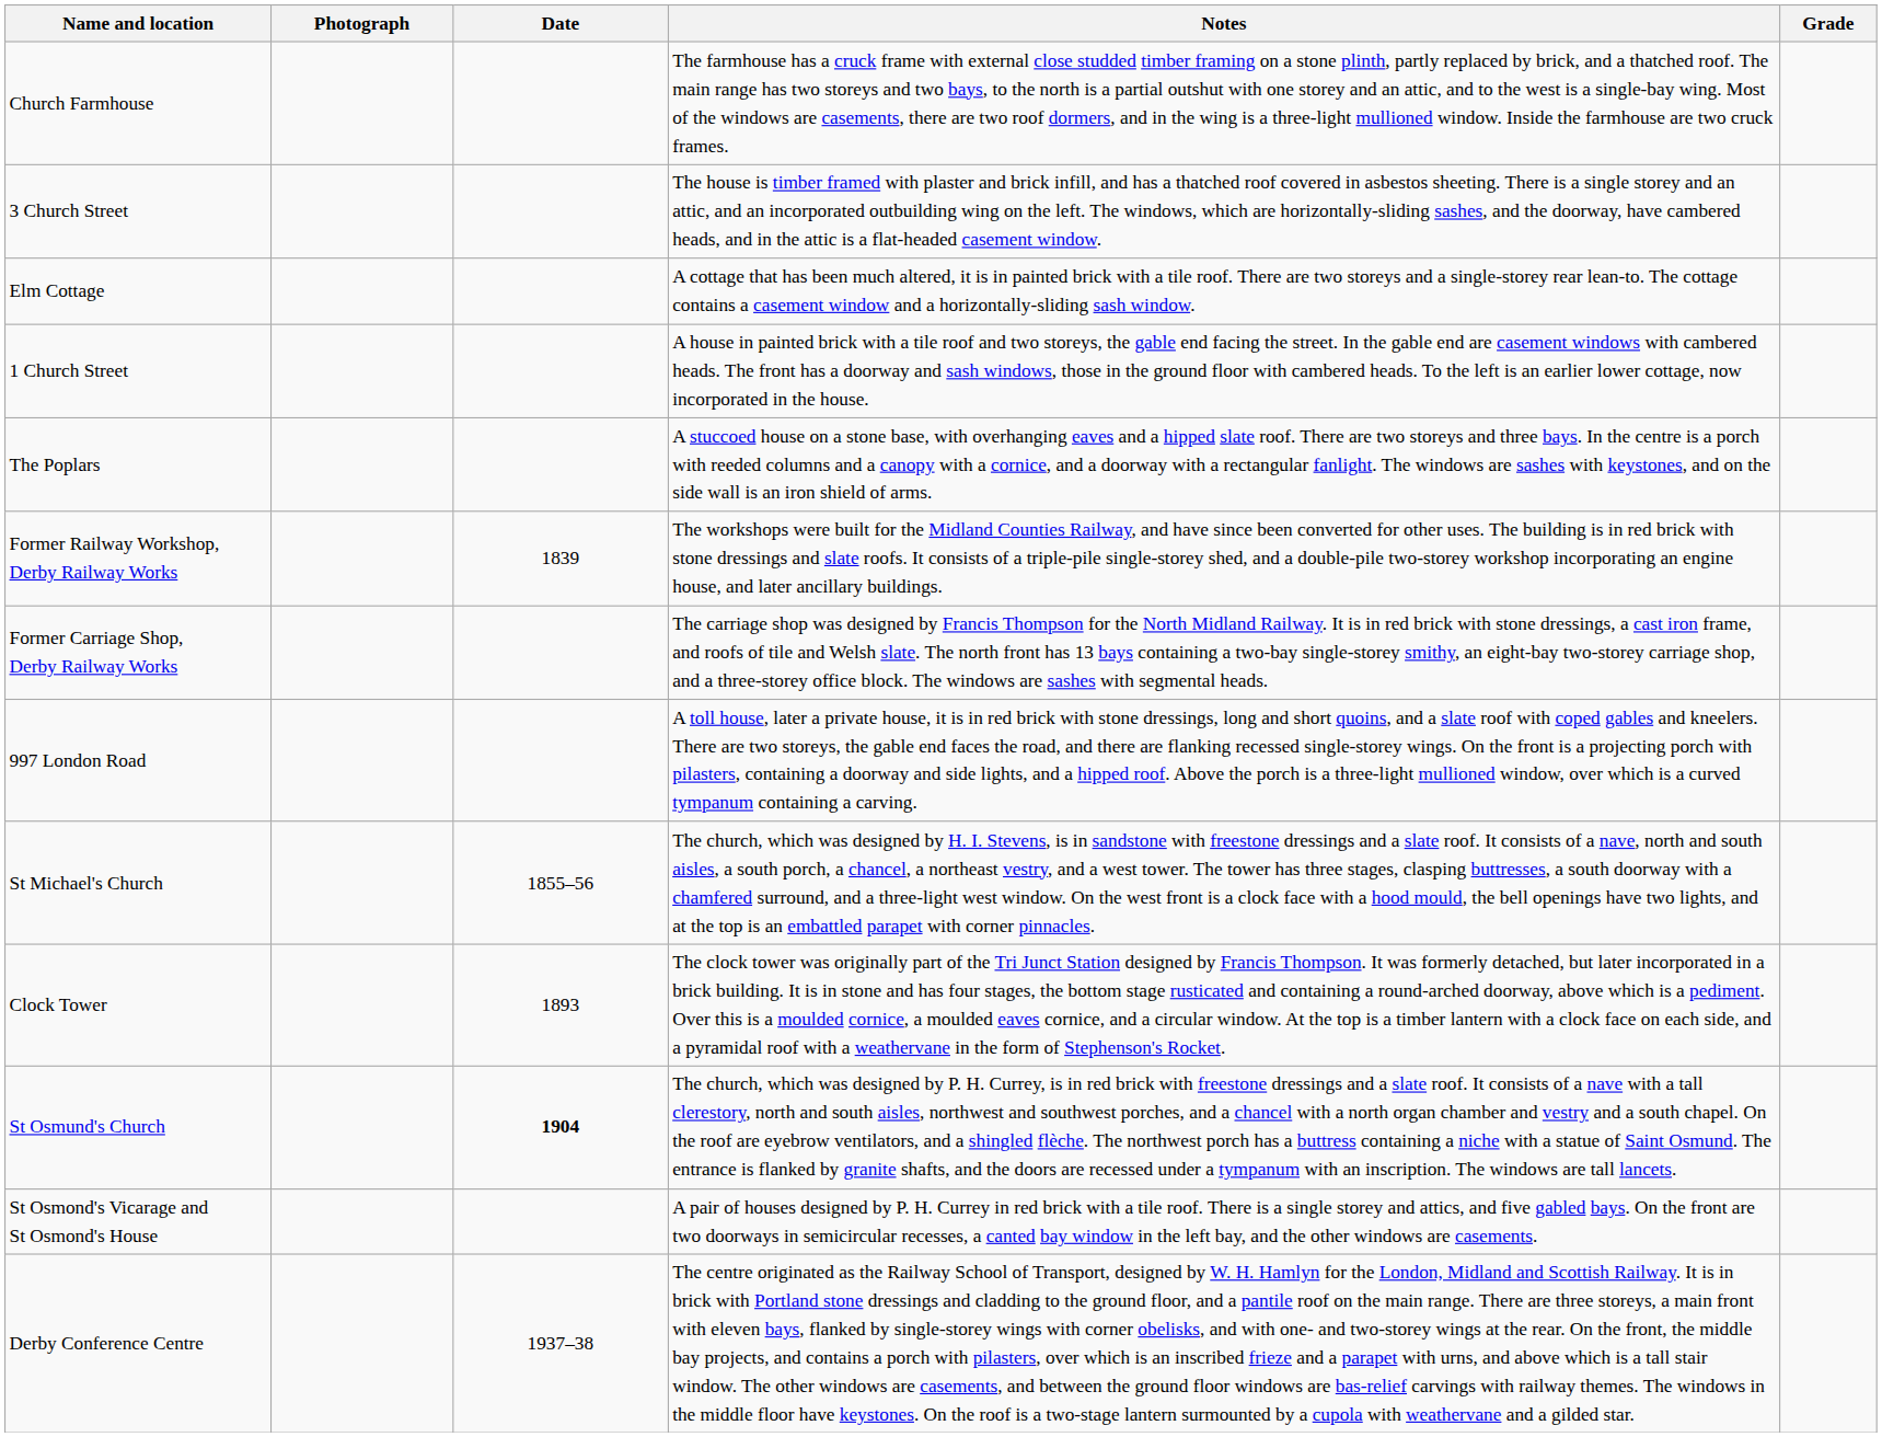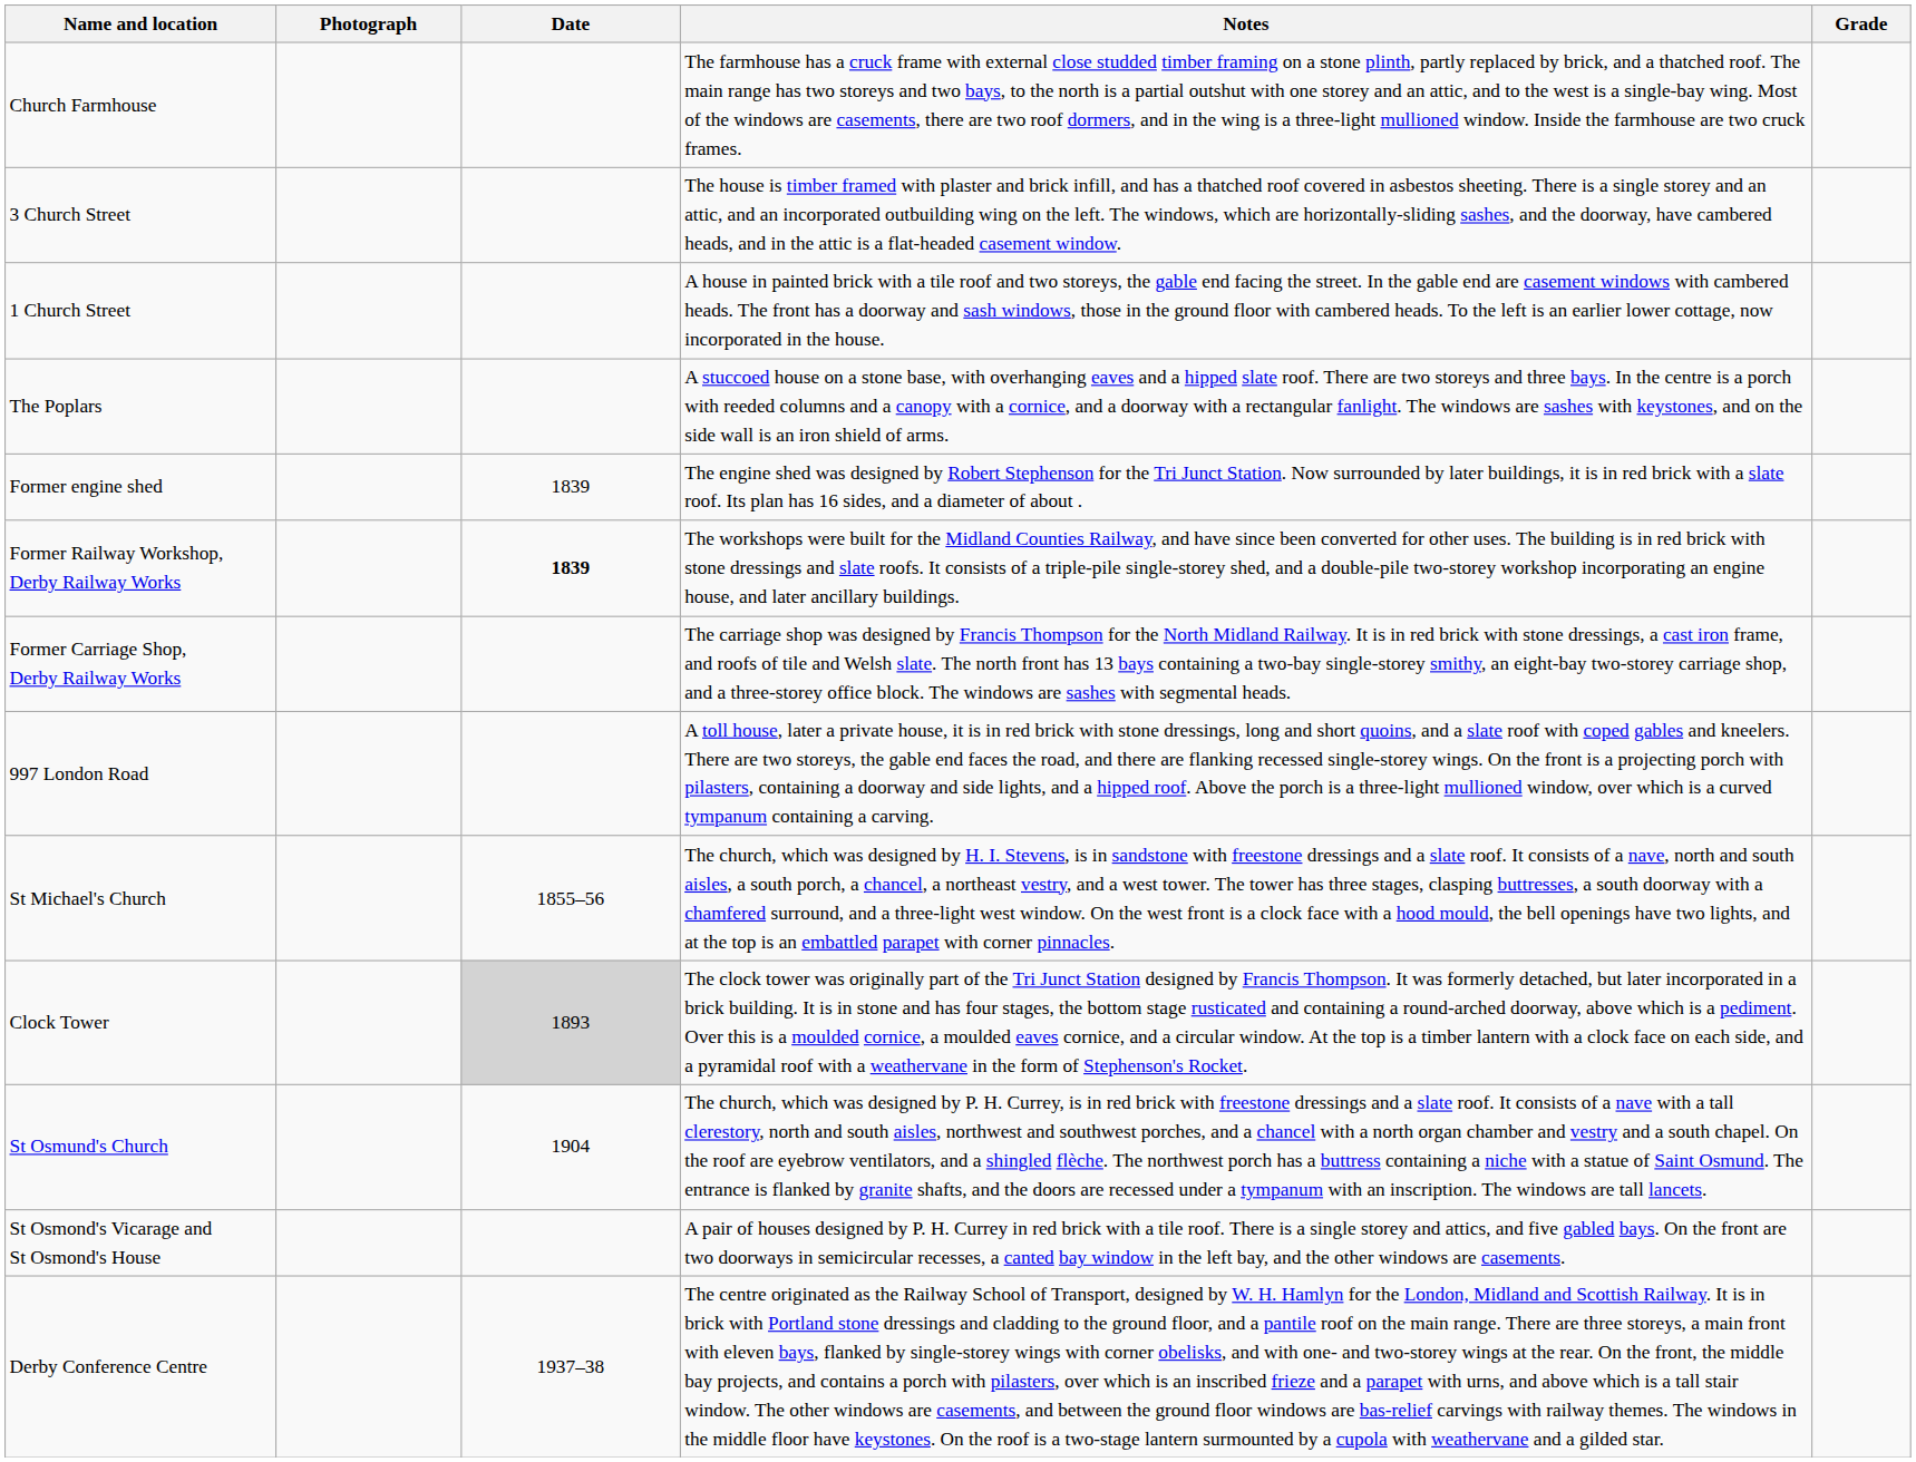 <table class="wikitable sortable plainrowheaders" style="width:100%; border:0; text-align:left; line-height:150%;">
 <tr>
 <th scope="col"  style="width:150px">Name and location</th>
 <th scope="col"  style="width:100px" class="unsortable">Photograph</th>
 <th scope="col"  style="width:120px">Date</th>
 <th scope="col"  style="width:650px" class="unsortable">Notes</th>
 <th scope="col"  style="width:50px">Grade</th>
 </tr>
 <tr>
 <td>Church Farmhouse<br><small></small></td>
 <td></td>
 <td align="center"></td>
 <td>The farmhouse has a <a href='#'>cruck</a> frame with external <a href='#'>close studded</a> <a href='#'>timber framing</a> on a stone <a href='#'>plinth</a>, partly replaced by brick, and a thatched roof.  The main range has two storeys and two <a href='#'>bays</a>, to the north is a partial outshut with one storey and an attic, and to the west is a single-bay wing.  Most of the windows are <a href='#'>casements</a>, there are two roof <a href='#'>dormers</a>, and in the wing is a three-light <a href='#'>mullioned</a> window.  Inside the farmhouse are two cruck frames.</td>
 <td align="center" ></td>
 </tr>
 <tr>
 <td>3 Church Street<br><small></small></td>
 <td></td>
 <td align="center"></td>
 <td>The house is <a href='#'>timber framed</a> with plaster and brick infill, and has a thatched roof covered in asbestos sheeting.  There is a single storey and an attic, and an incorporated outbuilding wing on the left.  The windows, which are horizontally-sliding <a href='#'>sashes</a>, and the doorway, have cambered heads, and in the attic is a flat-headed <a href='#'>casement window</a>.</td>
 <td align="center" ></td>
 </tr>
 <tr>
-<td>Elm Cottage<br><small></small></td>
-<td></td>
-<td align="center"></td>
-<td>A cottage that has been much altered, it is in painted brick with a tile roof.  There are two storeys and a single-storey rear lean-to.  The cottage contains a <a href='#'>casement window</a> and a horizontally-sliding <a href='#'>sash window</a>.</td>
-<td align="center" ></td>
-</tr>
-<tr>
 <td>1 Church Street<br><small></small></td>
 <td></td>
 <td align="center"></td>
 <td>A house in painted brick with a tile roof and two storeys, the <a href='#'>gable</a> end facing the street.  In the gable end are <a href='#'>casement windows</a> with cambered heads.  The front has a doorway and <a href='#'>sash windows</a>, those in the ground floor with cambered heads.  To the left is an earlier lower cottage, now incorporated in the house.</td>
 <td align="center" ></td>
 </tr>
 <tr>
 <td>The Poplars<br><small></small></td>
 <td></td>
 <td align="center"></td>
 <td>A <a href='#'>stuccoed</a> house on a stone base, with overhanging <a href='#'>eaves</a> and a <a href='#'>hipped</a> <a href='#'>slate</a> roof.  There are two storeys and three <a href='#'>bays</a>.  In the centre is a porch with reeded columns and a <a href='#'>canopy</a> with a <a href='#'>cornice</a>, and a doorway with a rectangular <a href='#'>fanlight</a>.  The windows are <a href='#'>sashes</a> with <a href='#'>keystones</a>, and on the side wall is an iron shield of arms.</td>
 <td align="center" ></td>
 </tr>
 <tr>
+<td>Former engine shed<br><small></small></td>
+<td></td>
+<td align="center">1839</td>
+<td>The engine shed was designed by <a href='#'>Robert Stephenson</a> for the <a href='#'>Tri Junct Station</a>.  Now surrounded by later buildings, it is in red brick with a <a href='#'>slate</a> roof.  Its plan has 16 sides, and a diameter of about .</td>
+<td align="center" ></td>
+</tr>
+<tr>
 <td>Former Railway Workshop,<br><a href='#'>Derby Railway Works</a><br><small></small></td>
 <td></td>
-<td align="center">1839</td>
+<td align="center"><strong>1839</strong></td>
 <td>The workshops were built for the <a href='#'>Midland Counties Railway</a>, and have since been converted for other uses.  The building is in red brick with stone dressings and <a href='#'>slate</a> roofs.  It consists of a triple-pile single-storey shed, and a double-pile two-storey workshop incorporating an engine house, and later ancillary buildings.</td>
 <td align="center" ></td>
 </tr>
 <tr>
 <td>Former Carriage Shop,<br><a href='#'>Derby Railway Works</a><br><small></small></td>
 <td></td>
 <td align="center"></td>
 <td>The carriage shop was designed by <a href='#'>Francis Thompson</a> for the <a href='#'>North Midland Railway</a>.  It is in red brick with stone dressings, a <a href='#'>cast iron</a> frame, and roofs of tile and Welsh <a href='#'>slate</a>.  The north front has 13 <a href='#'>bays</a> containing a two-bay single-storey <a href='#'>smithy</a>, an eight-bay two-storey carriage shop, and a three-storey office block.  The windows are <a href='#'>sashes</a> with segmental heads.</td>
 <td align="center" ></td>
 </tr>
 <tr>
 <td>997 London Road<br><small></small></td>
 <td></td>
 <td align="center"></td>
 <td>A <a href='#'>toll house</a>, later a private house, it is in red brick with stone dressings, long and short <a href='#'>quoins</a>, and a <a href='#'>slate</a> roof with <a href='#'>coped</a> <a href='#'>gables</a> and kneelers.  There are two storeys, the gable end faces the road, and there are flanking recessed single-storey wings.  On the front is a projecting porch with <a href='#'>pilasters</a>, containing a doorway and side lights, and a <a href='#'>hipped roof</a>.  Above the porch is a three-light <a href='#'>mullioned</a> window, over which is a curved <a href='#'>tympanum</a> containing a carving.</td>
 <td align="center" ></td>
 </tr>
 <tr>
 <td>St Michael's Church<br><small></small></td>
 <td></td>
 <td align="center">1855–56</td>
 <td>The church, which was designed by <a href='#'>H. I. Stevens</a>, is in <a href='#'>sandstone</a> with <a href='#'>freestone</a> dressings and a <a href='#'>slate</a> roof.  It consists of a <a href='#'>nave</a>, north and south <a href='#'>aisles</a>, a south porch, a <a href='#'>chancel</a>, a northeast <a href='#'>vestry</a>, and a west tower.  The tower has three stages, clasping <a href='#'>buttresses</a>, a south doorway with a <a href='#'>chamfered</a> surround, and a three-light west window.  On the west front is a clock face with a <a href='#'>hood mould</a>, the bell openings have two lights, and at the top is an <a href='#'>embattled</a> <a href='#'>parapet</a> with corner <a href='#'>pinnacles</a>.</td>
 <td align="center" ></td>
 </tr>
 <tr>
 <td>Clock Tower<br><small></small></td>
 <td></td>
-<td align="center">1893</td>
+<td align="center" style="background: lightgrey;">1893</td>
 <td>The clock tower was originally part of the <a href='#'>Tri Junct Station</a> designed by <a href='#'>Francis Thompson</a>.  It was formerly detached, but later incorporated in a brick building.  It is in stone and has four stages, the bottom stage <a href='#'>rusticated</a> and containing a round-arched doorway, above which is a <a href='#'>pediment</a>.  Over this is a <a href='#'>moulded</a> <a href='#'>cornice</a>, a moulded <a href='#'>eaves</a> cornice, and a circular window.  At the top is a timber lantern with a clock face on each side, and a pyramidal roof with a <a href='#'>weathervane</a> in the form of <a href='#'>Stephenson's Rocket</a>.</td>
 <td align="center" ></td>
 </tr>
 <tr>
 <td><a href='#'>St Osmund's Church</a><br><small></small></td>
 <td></td>
-<td align="center"><strong>1904</strong></td>
+<td align="center">1904</td>
 <td>The church, which was designed by P. H. Currey, is in red brick with <a href='#'>freestone</a> dressings and a <a href='#'>slate</a> roof.  It consists of a <a href='#'>nave</a> with a tall <a href='#'>clerestory</a>, north and south <a href='#'>aisles</a>, northwest and southwest porches, and a <a href='#'>chancel</a> with a north organ chamber and <a href='#'>vestry</a> and a south chapel.  On the roof are eyebrow ventilators, and a <a href='#'>shingled</a> <a href='#'>flèche</a>.  The northwest porch has a <a href='#'>buttress</a> containing a <a href='#'>niche</a> with a statue of <a href='#'>Saint Osmund</a>.  The entrance is flanked by <a href='#'>granite</a> shafts, and the doors are recessed under a <a href='#'>tympanum</a> with an inscription.  The windows are tall <a href='#'>lancets</a>.</td>
 <td align="center" ></td>
 </tr>
 <tr>
 <td>St Osmond's Vicarage and<br>St Osmond's House<br><small></small></td>
 <td></td>
 <td align="center"></td>
 <td>A pair of houses designed by P. H. Currey in red brick with a tile roof.  There is a single storey and attics, and five <a href='#'>gabled</a> <a href='#'>bays</a>.  On the front are two doorways in semicircular recesses, a <a href='#'>canted</a> <a href='#'>bay window</a> in the left bay, and the other windows are <a href='#'>casements</a>.</td>
 <td align="center" ></td>
 </tr>
 <tr>
 <td>Derby Conference Centre<br><small></small></td>
 <td></td>
 <td align="center">1937–38</td>
 <td>The centre originated as the Railway School of Transport, designed by <a href='#'>W. H. Hamlyn</a> for the <a href='#'>London, Midland and Scottish Railway</a>.  It is in brick with <a href='#'>Portland stone</a> dressings and cladding to the ground floor, and a <a href='#'>pantile</a> roof on the main range.  There are three storeys, a main front with eleven <a href='#'>bays</a>, flanked by single-storey wings with corner <a href='#'>obelisks</a>, and with one- and two-storey wings at the rear.  On the front, the middle bay projects, and contains a porch with <a href='#'>pilasters</a>, over which is an inscribed <a href='#'>frieze</a> and a <a href='#'>parapet</a> with urns, and above which is a tall stair window.  The other windows are <a href='#'>casements</a>, and between the ground floor windows are <a href='#'>bas-relief</a> carvings with railway themes.  The windows in the middle floor have <a href='#'>keystones</a>.  On the roof is a two-stage lantern surmounted by a <a href='#'>cupola</a> with <a href='#'>weathervane</a> and a gilded star.</td>
 <td align="center" ></td>
 </tr>
 <tr>
 </tr>
 </table>
